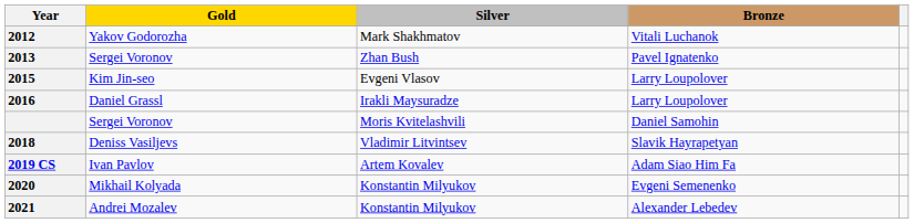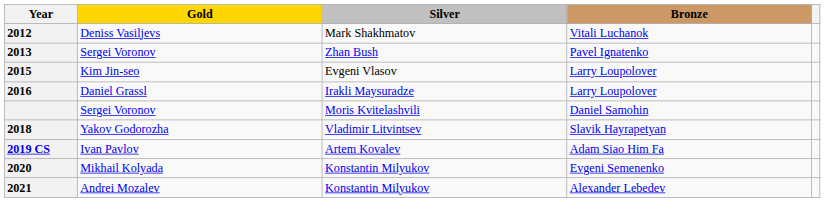 <table class="wikitable unsortable" style="text-align:left; width:85%">
 <tr>
 <th scope="col" style="text-align:center">Year</th>
 <td scope="col" style="text-align:center; width:30%; background:gold"><strong>Gold</strong></td>
 <td scope="col" style="text-align:center; width:30%; background:silver"><strong>Silver</strong></td>
 <td scope="col" style="text-align:center; width:30%; background:#c96"><strong>Bronze</strong></td>
 <th scope="col" style="text-align:center"></th>
 </tr>
 <tr>
 <th scope="row" style="text-align:left">2012</th>
-<td> <a href='#'>Yakov Godorozha</a></td>
+<td> <a href='#'>Deniss Vasiljevs</a></td>
 <td> Mark Shakhmatov</td>
 <td> <a href='#'>Vitali Luchanok</a></td>
 <td></td>
 </tr>
 <tr>
 <th scope="row" style="text-align:left">2013</th>
 <td> <a href='#'>Sergei Voronov</a></td>
 <td> <a href='#'>Zhan Bush</a></td>
 <td> <a href='#'>Pavel Ignatenko</a></td>
 <td></td>
 </tr>
 <tr>
 <th scope="row" style="text-align:left">2015</th>
 <td> <a href='#'>Kim Jin-seo</a></td>
 <td> Evgeni Vlasov</td>
 <td> <a href='#'>Larry Loupolover</a></td>
 <td></td>
 </tr>
 <tr>
 <th scope="row" style="text-align:left">2016</th>
 <td> <a href='#'>Daniel Grassl</a></td>
 <td> <a href='#'>Irakli Maysuradze</a></td>
 <td> <a href='#'>Larry Loupolover</a></td>
 <td></td>
 </tr>
 <tr>
 <th scope="row" style="text-align:left"></th>
 <td> <a href='#'>Sergei Voronov</a></td>
 <td> <a href='#'>Moris Kvitelashvili</a></td>
 <td> <a href='#'>Daniel Samohin</a></td>
 <td></td>
 </tr>
 <tr>
 <th scope="row" style="text-align:left">2018</th>
-<td> <a href='#'>Deniss Vasiljevs</a></td>
+<td> <a href='#'>Yakov Godorozha</a></td>
 <td> <a href='#'>Vladimir Litvintsev</a></td>
 <td> <a href='#'>Slavik Hayrapetyan</a></td>
 <td></td>
 </tr>
 <tr>
 <th scope="row" style="text-align:left"><a href='#'>2019 CS</a></th>
 <td> <a href='#'>Ivan Pavlov</a></td>
 <td> <a href='#'>Artem Kovalev</a></td>
 <td> <a href='#'>Adam Siao Him Fa</a></td>
 <td></td>
 </tr>
 <tr>
 <th scope="row" style="text-align:left">2020</th>
 <td> <a href='#'>Mikhail Kolyada</a></td>
 <td> <a href='#'>Konstantin Milyukov</a></td>
 <td> <a href='#'>Evgeni Semenenko</a></td>
 <td></td>
 </tr>
 <tr>
 <th scope="row" style="text-align:left">2021</th>
 <td> <a href='#'>Andrei Mozalev</a></td>
 <td> <a href='#'>Konstantin Milyukov</a></td>
 <td> <a href='#'>Alexander Lebedev</a></td>
 <td></td>
 </tr>
 </table>
